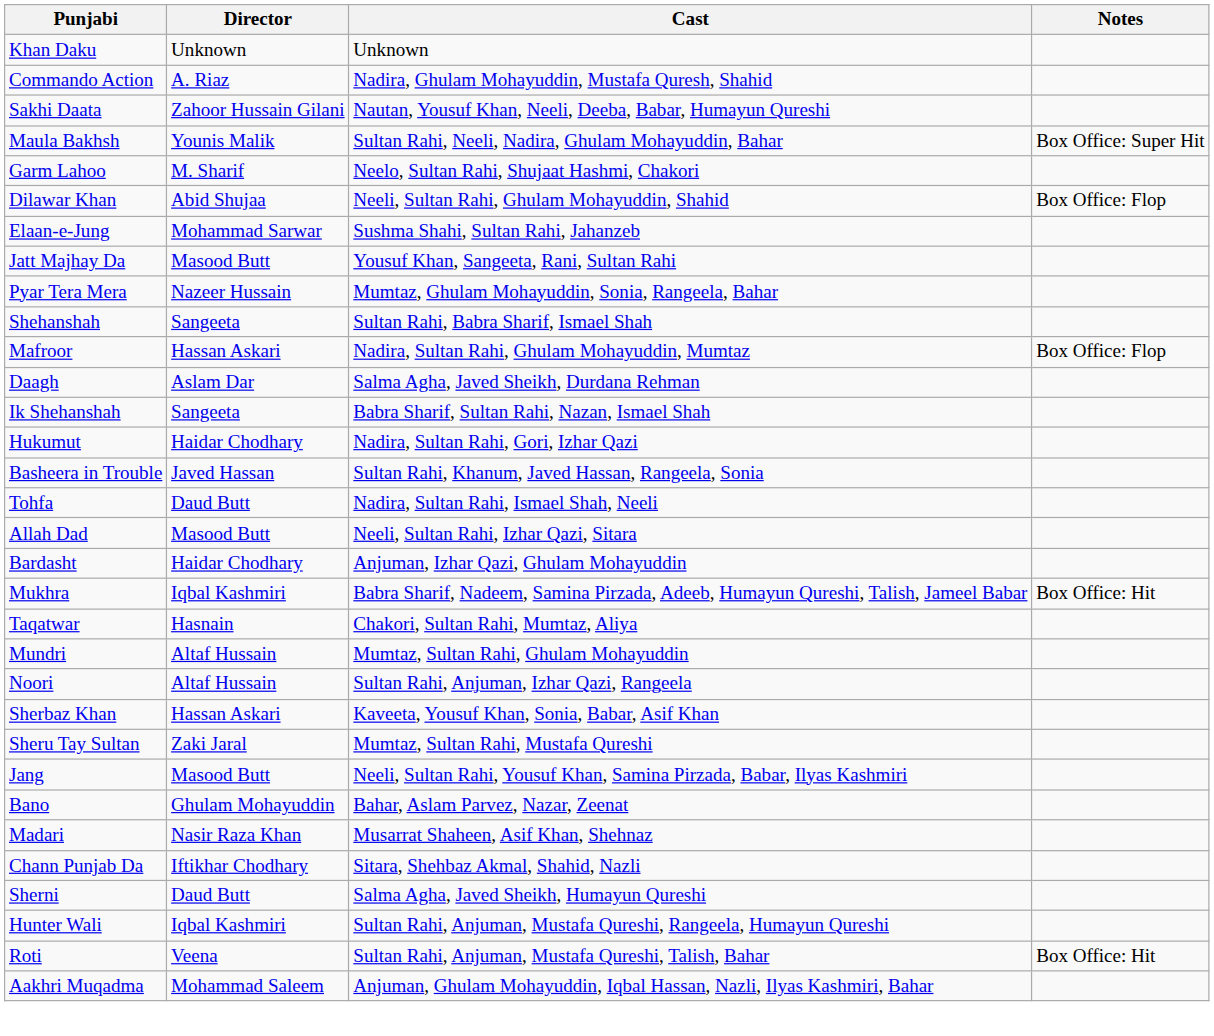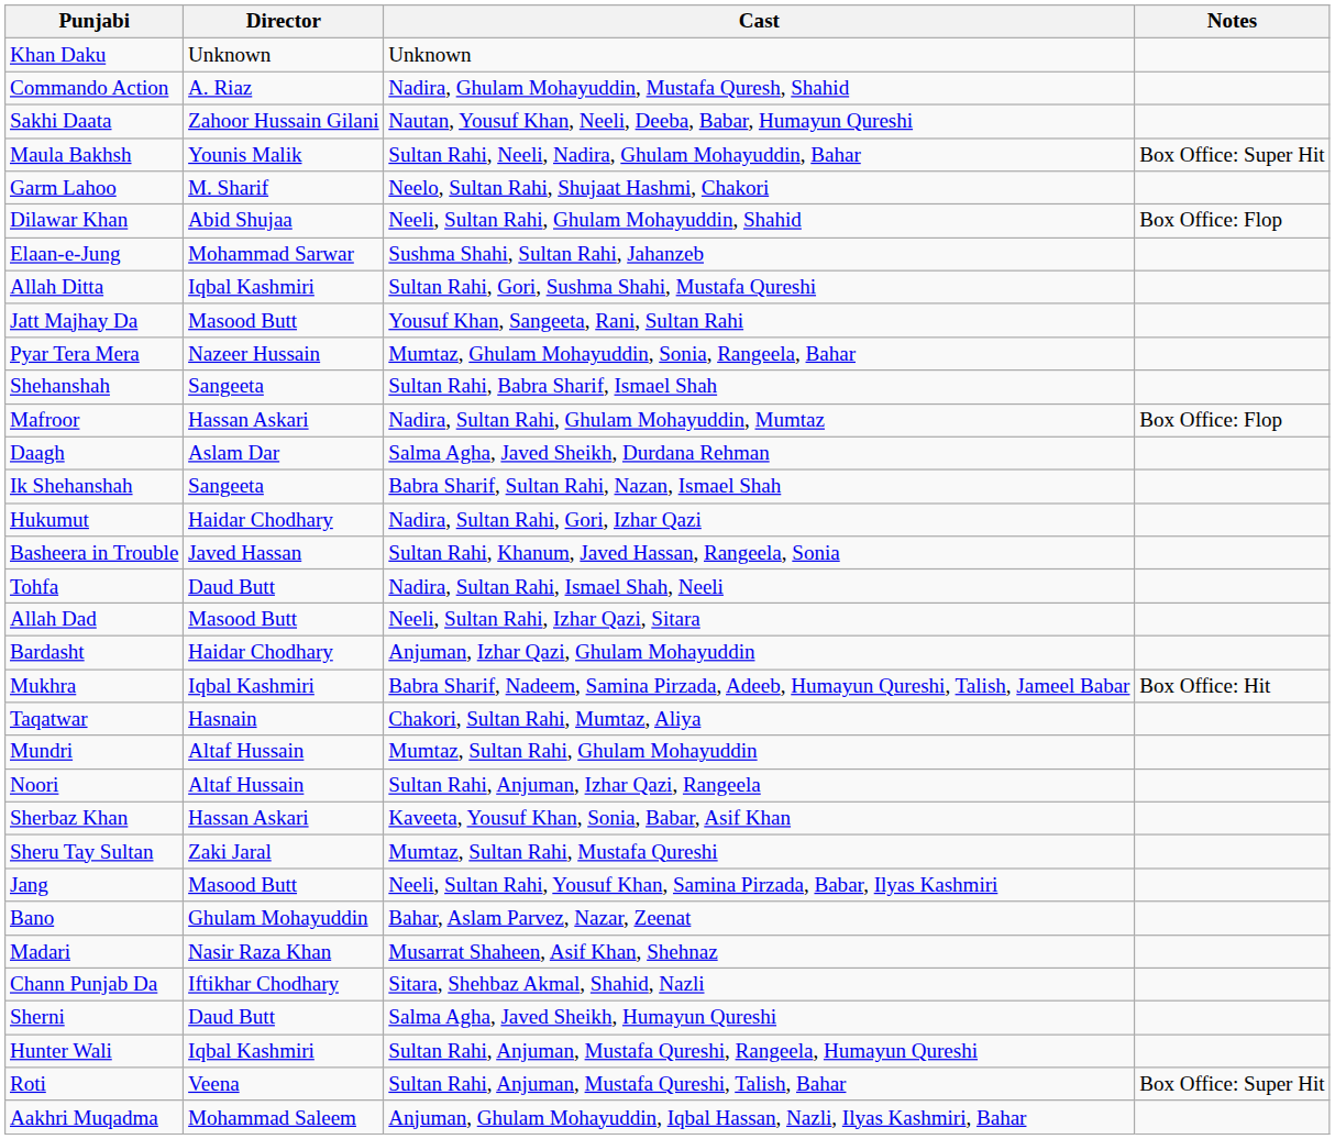 <table class="wikitable">
 <tr>
 <th>Punjabi</th>
 <th>Director</th>
 <th>Cast</th>
 <th>Notes</th>
 </tr>
 <tr>
 <td><a href='#'>Khan Daku</a></td>
 <td>Unknown</td>
 <td>Unknown</td>
 <td></td>
 </tr>
 <tr>
 <td><a href='#'>Commando Action</a></td>
 <td><a href='#'>A. Riaz</a></td>
 <td><a href='#'>Nadira</a>, <a href='#'>Ghulam Mohayuddin</a>, <a href='#'>Mustafa Quresh</a>, <a href='#'>Shahid</a></td>
 <td></td>
 </tr>
 <tr>
 <td><a href='#'>Sakhi Daata</a></td>
 <td><a href='#'>Zahoor Hussain Gilani</a></td>
 <td><a href='#'>Nautan</a>, <a href='#'>Yousuf Khan</a>, <a href='#'>Neeli</a>, <a href='#'>Deeba</a>, <a href='#'>Babar</a>, <a href='#'>Humayun Qureshi</a></td>
 <td></td>
 </tr>
 <tr>
 <td><a href='#'>Maula Bakhsh</a></td>
 <td><a href='#'>Younis Malik</a></td>
 <td><a href='#'>Sultan Rahi</a>, <a href='#'>Neeli</a>, <a href='#'>Nadira</a>, <a href='#'>Ghulam Mohayuddin</a>, <a href='#'>Bahar</a></td>
 <td>Box Office: Super Hit</td>
 </tr>
 <tr>
 <td><a href='#'>Garm Lahoo</a></td>
 <td><a href='#'>M. Sharif</a></td>
 <td><a href='#'>Neelo</a>, <a href='#'>Sultan Rahi</a>, <a href='#'>Shujaat Hashmi</a>, <a href='#'>Chakori</a></td>
 <td></td>
 </tr>
 <tr>
 <td><a href='#'>Dilawar Khan</a></td>
 <td><a href='#'>Abid Shujaa</a></td>
 <td><a href='#'>Neeli</a>, <a href='#'>Sultan Rahi</a>, <a href='#'>Ghulam Mohayuddin</a>, <a href='#'>Shahid</a></td>
 <td>Box Office: Flop</td>
 </tr>
 <tr>
 <td><a href='#'>Elaan-e-Jung</a></td>
 <td><a href='#'>Mohammad Sarwar</a></td>
 <td><a href='#'>Sushma Shahi</a>, <a href='#'>Sultan Rahi</a>, <a href='#'>Jahanzeb</a></td>
+<td></td>
+</tr>
+<tr>
+<td><a href='#'>Allah Ditta</a></td>
+<td><a href='#'>Iqbal Kashmiri</a></td>
+<td><a href='#'>Sultan Rahi</a>, <a href='#'>Gori</a>, <a href='#'>Sushma Shahi</a>, <a href='#'>Mustafa Qureshi</a></td>
 <td></td>
 </tr>
 <tr>
 <td><a href='#'>Jatt Majhay Da</a></td>
 <td><a href='#'>Masood Butt</a></td>
 <td><a href='#'>Yousuf Khan</a>, <a href='#'>Sangeeta</a>, <a href='#'>Rani</a>, <a href='#'>Sultan Rahi</a></td>
 <td></td>
 </tr>
 <tr>
 <td><a href='#'>Pyar Tera Mera</a></td>
 <td><a href='#'>Nazeer Hussain</a></td>
 <td><a href='#'>Mumtaz</a>, <a href='#'>Ghulam Mohayuddin</a>, <a href='#'>Sonia</a>, <a href='#'>Rangeela</a>, <a href='#'>Bahar</a></td>
 <td></td>
 </tr>
 <tr>
 <td><a href='#'>Shehanshah</a></td>
 <td><a href='#'>Sangeeta</a></td>
 <td><a href='#'>Sultan Rahi</a>, <a href='#'>Babra Sharif</a>, <a href='#'>Ismael Shah</a></td>
 <td></td>
 </tr>
 <tr>
 <td><a href='#'>Mafroor</a></td>
 <td><a href='#'>Hassan Askari</a></td>
 <td><a href='#'>Nadira</a>, <a href='#'>Sultan Rahi</a>, <a href='#'>Ghulam Mohayuddin</a>, <a href='#'>Mumtaz</a></td>
 <td>Box Office: Flop</td>
 </tr>
 <tr>
 <td><a href='#'>Daagh</a></td>
 <td><a href='#'>Aslam Dar</a></td>
 <td><a href='#'>Salma Agha</a>, <a href='#'>Javed Sheikh</a>, <a href='#'>Durdana Rehman</a></td>
 <td></td>
 </tr>
 <tr>
 <td><a href='#'>Ik Shehanshah</a></td>
 <td><a href='#'>Sangeeta</a></td>
 <td><a href='#'>Babra Sharif</a>, <a href='#'>Sultan Rahi</a>, <a href='#'>Nazan</a>, <a href='#'>Ismael Shah</a></td>
 <td></td>
 </tr>
 <tr>
 <td><a href='#'>Hukumut</a></td>
 <td><a href='#'>Haidar Chodhary</a></td>
 <td><a href='#'>Nadira</a>, <a href='#'>Sultan Rahi</a>, <a href='#'>Gori</a>, <a href='#'>Izhar Qazi</a></td>
 <td></td>
 </tr>
 <tr>
 <td><a href='#'>Basheera in Trouble</a></td>
 <td><a href='#'>Javed Hassan</a></td>
 <td><a href='#'>Sultan Rahi</a>, <a href='#'>Khanum</a>, <a href='#'>Javed Hassan</a>, <a href='#'>Rangeela</a>, <a href='#'>Sonia</a></td>
 <td></td>
 </tr>
 <tr>
 <td><a href='#'>Tohfa</a></td>
 <td><a href='#'>Daud Butt</a></td>
 <td><a href='#'>Nadira</a>, <a href='#'>Sultan Rahi</a>, <a href='#'>Ismael Shah</a>, <a href='#'>Neeli</a></td>
 <td></td>
 </tr>
 <tr>
 <td><a href='#'>Allah Dad</a></td>
 <td><a href='#'>Masood Butt</a></td>
 <td><a href='#'>Neeli</a>, <a href='#'>Sultan Rahi</a>, <a href='#'>Izhar Qazi</a>, <a href='#'>Sitara</a></td>
 <td></td>
 </tr>
 <tr>
 <td><a href='#'>Bardasht</a></td>
 <td><a href='#'>Haidar Chodhary</a></td>
 <td><a href='#'>Anjuman</a>, <a href='#'>Izhar Qazi</a>, <a href='#'>Ghulam Mohayuddin</a></td>
 <td></td>
 </tr>
 <tr>
 <td><a href='#'>Mukhra</a></td>
 <td><a href='#'>Iqbal Kashmiri</a></td>
 <td><a href='#'>Babra Sharif</a>, <a href='#'>Nadeem</a>, <a href='#'>Samina Pirzada</a>, <a href='#'>Adeeb</a>, <a href='#'>Humayun Qureshi</a>, <a href='#'>Talish</a>, <a href='#'>Jameel Babar</a></td>
 <td>Box Office: Hit</td>
 </tr>
 <tr>
 <td><a href='#'>Taqatwar</a></td>
 <td><a href='#'>Hasnain</a></td>
 <td><a href='#'>Chakori</a>, <a href='#'>Sultan Rahi</a>, <a href='#'>Mumtaz</a>, <a href='#'>Aliya</a></td>
 <td></td>
 </tr>
 <tr>
 <td><a href='#'>Mundri</a></td>
 <td><a href='#'>Altaf Hussain</a></td>
 <td><a href='#'>Mumtaz</a>, <a href='#'>Sultan Rahi</a>, <a href='#'>Ghulam Mohayuddin</a></td>
 <td></td>
 </tr>
 <tr>
 <td><a href='#'>Noori</a></td>
 <td><a href='#'>Altaf Hussain</a></td>
 <td><a href='#'>Sultan Rahi</a>, <a href='#'>Anjuman</a>, <a href='#'>Izhar Qazi</a>, <a href='#'>Rangeela</a></td>
 <td></td>
 </tr>
 <tr>
 <td><a href='#'>Sherbaz Khan</a></td>
 <td><a href='#'>Hassan Askari</a></td>
 <td><a href='#'>Kaveeta</a>, <a href='#'>Yousuf Khan</a>, <a href='#'>Sonia</a>, <a href='#'>Babar</a>, <a href='#'>Asif Khan</a></td>
 <td></td>
 </tr>
 <tr>
 <td><a href='#'>Sheru Tay Sultan</a></td>
 <td><a href='#'>Zaki Jaral</a></td>
 <td><a href='#'>Mumtaz</a>, <a href='#'>Sultan Rahi</a>, <a href='#'>Mustafa Qureshi</a></td>
 <td></td>
 </tr>
 <tr>
 <td><a href='#'>Jang</a></td>
 <td><a href='#'>Masood Butt</a></td>
 <td><a href='#'>Neeli</a>, <a href='#'>Sultan Rahi</a>, <a href='#'>Yousuf Khan</a>, <a href='#'>Samina Pirzada</a>, <a href='#'>Babar</a>, <a href='#'>Ilyas Kashmiri</a></td>
 <td></td>
 </tr>
 <tr>
 <td><a href='#'>Bano</a></td>
 <td><a href='#'>Ghulam Mohayuddin</a></td>
 <td><a href='#'>Bahar</a>, <a href='#'>Aslam Parvez</a>, <a href='#'>Nazar</a>, <a href='#'>Zeenat</a></td>
 <td></td>
 </tr>
 <tr>
 <td><a href='#'>Madari</a></td>
 <td><a href='#'>Nasir Raza Khan</a></td>
 <td><a href='#'>Musarrat Shaheen</a>, <a href='#'>Asif Khan</a>, <a href='#'>Shehnaz</a></td>
 <td></td>
 </tr>
 <tr>
 <td><a href='#'>Chann Punjab Da</a></td>
 <td><a href='#'>Iftikhar Chodhary</a></td>
 <td><a href='#'>Sitara</a>, <a href='#'>Shehbaz Akmal</a>, <a href='#'>Shahid</a>, <a href='#'>Nazli</a></td>
 <td></td>
 </tr>
 <tr>
 <td><a href='#'>Sherni</a></td>
 <td><a href='#'>Daud Butt</a></td>
 <td><a href='#'>Salma Agha</a>, <a href='#'>Javed Sheikh</a>, <a href='#'>Humayun Qureshi</a></td>
 <td></td>
 </tr>
 <tr>
 <td><a href='#'>Hunter Wali</a></td>
 <td><a href='#'>Iqbal Kashmiri</a></td>
 <td><a href='#'>Sultan Rahi</a>, <a href='#'>Anjuman</a>, <a href='#'>Mustafa Qureshi</a>, <a href='#'>Rangeela</a>, <a href='#'>Humayun Qureshi</a></td>
 <td></td>
 </tr>
 <tr>
 <td><a href='#'>Roti</a></td>
 <td><a href='#'>Veena</a></td>
 <td><a href='#'>Sultan Rahi</a>, <a href='#'>Anjuman</a>, <a href='#'>Mustafa Qureshi</a>, <a href='#'>Talish</a>, <a href='#'>Bahar</a></td>
-<td>Box Office: Hit</td>
+<td>Box Office: Super Hit</td>
 </tr>
 <tr>
 <td><a href='#'>Aakhri Muqadma</a></td>
 <td><a href='#'>Mohammad Saleem</a></td>
 <td><a href='#'>Anjuman</a>, <a href='#'>Ghulam Mohayuddin</a>, <a href='#'>Iqbal Hassan</a>, <a href='#'>Nazli</a>, <a href='#'>Ilyas Kashmiri</a>, <a href='#'>Bahar</a></td>
 <td></td>
 </tr>
 </table>
